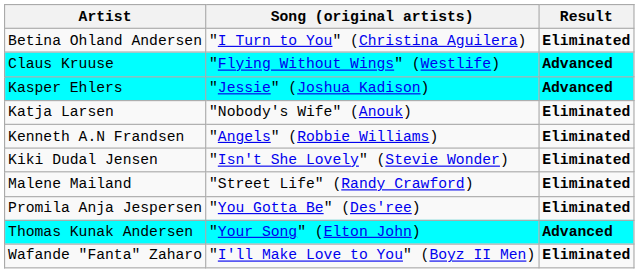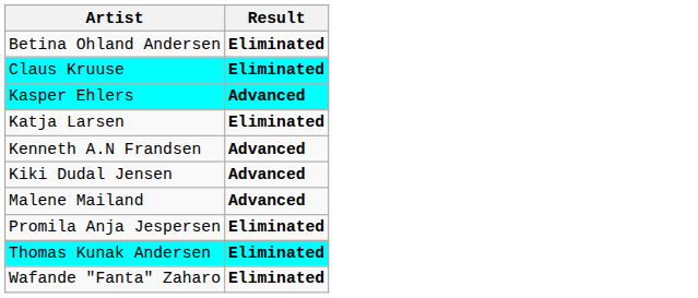 <table class=wikitable>
 <tr>
 <th>Artist</th>
-<th>Song (original artists)</th>
 <th>Result</th>
 </tr>
 <tr>
 <td>Betina Ohland Andersen</td>
-<td>"<a href='#'>I Turn to You</a>" (<a href='#'>Christina Aguilera</a>)</td>
 <td><strong>Eliminated</strong></td>
 </tr>
 <tr style="background:cyan;">
 <td>Claus Kruuse</td>
-<td>"<a href='#'>Flying Without Wings</a>" (<a href='#'>Westlife</a>)</td>
-<td><strong>Advanced</strong></td>
+<td><strong>Eliminated</strong></td>
 </tr>
 <tr style="background:cyan;">
 <td>Kasper Ehlers</td>
-<td>"<a href='#'>Jessie</a>" (<a href='#'>Joshua Kadison</a>)</td>
 <td><strong>Advanced</strong></td>
 </tr>
 <tr>
 <td>Katja Larsen</td>
-<td>"Nobody's Wife" (<a href='#'>Anouk</a>)</td>
 <td><strong>Eliminated</strong></td>
 </tr>
 <tr>
 <td>Kenneth A.N Frandsen</td>
-<td>"<a href='#'>Angels</a>" (<a href='#'>Robbie Williams</a>)</td>
-<td><strong>Eliminated</strong></td>
+<td><strong>Advanced</strong></td>
 </tr>
 <tr>
 <td>Kiki Dudal Jensen</td>
-<td>"<a href='#'>Isn't She Lovely</a>" (<a href='#'>Stevie Wonder</a>)</td>
-<td><strong>Eliminated</strong></td>
+<td><strong>Advanced</strong></td>
 </tr>
 <tr>
 <td>Malene Mailand</td>
-<td>"Street Life" (<a href='#'>Randy Crawford</a>)</td>
-<td><strong>Eliminated</strong></td>
+<td><strong>Advanced</strong></td>
 </tr>
 <tr>
 <td>Promila Anja Jespersen</td>
-<td>"<a href='#'>You Gotta Be</a>" (<a href='#'>Des'ree</a>)</td>
 <td><strong>Eliminated</strong></td>
 </tr>
 <tr style="background:cyan;">
 <td>Thomas Kunak Andersen</td>
-<td>"<a href='#'>Your Song</a>" (<a href='#'>Elton John</a>)</td>
-<td><strong>Advanced</strong></td>
+<td><strong>Eliminated</strong></td>
 </tr>
 <tr>
 <td>Wafande "Fanta" Zaharo</td>
-<td>"<a href='#'>I'll Make Love to You</a>" (<a href='#'>Boyz II Men</a>)</td>
 <td><strong>Eliminated</strong></td>
 </tr>
 </table>
